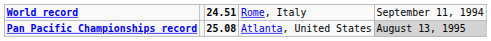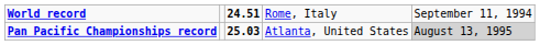 <table class="wikitable">
 <tr>
 <td><strong><a href='#'>World record</a></strong></td>
 <td></td>
 <td><strong>24.51</strong></td>
 <td><a href='#'>Rome</a>, Italy</td>
 <td>September 11, 1994</td>
 </tr>
 <tr>
 <td><strong><a href='#'>Pan Pacific Championships record</a></strong></td>
 <td></td>
-<td><strong>25.08</strong></td>
+<td><strong>25.03</strong></td>
 <td><a href='#'>Atlanta</a>, United States</td>
 <td style="background: lightgrey;">August 13, 1995</td>
 </tr>
 </table>
